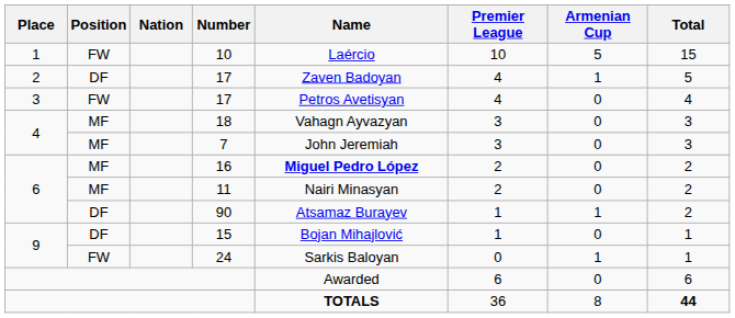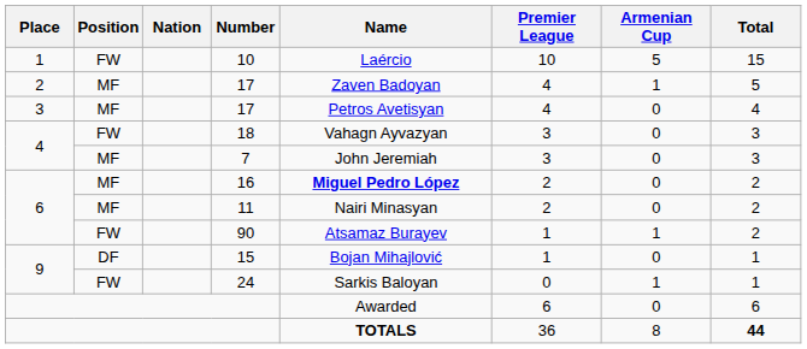 <table class="wikitable" style="font-size: 95%; text-align: center;">
 <tr>
 <th width=60>Place</th>
 <th width=60>Position</th>
 <th width=60>Nation</th>
 <th width=60>Number</th>
 <th width=200>Name</th>
 <th width=100><a href='#'>Premier League</a></th>
 <th width=100><a href='#'>Armenian Cup</a></th>
 <th width=80><strong>Total</strong></th>
 </tr>
 <tr>
 <td>1</td>
 <td>FW</td>
 <td></td>
 <td>10</td>
 <td><a href='#'>Laércio</a></td>
 <td>10</td>
 <td>5</td>
 <td>15</td>
 </tr>
 <tr>
 <td>2</td>
-<td>DF</td>
+<td>MF</td>
 <td></td>
 <td>17</td>
 <td><a href='#'>Zaven Badoyan</a></td>
 <td>4</td>
 <td>1</td>
 <td>5</td>
 </tr>
 <tr>
 <td>3</td>
-<td>FW</td>
+<td>MF</td>
 <td></td>
 <td>17</td>
 <td><a href='#'>Petros Avetisyan</a></td>
 <td>4</td>
 <td>0</td>
 <td>4</td>
 </tr>
 <tr>
 <td rowspan="2">4</td>
-<td>MF</td>
+<td>FW</td>
 <td></td>
 <td>18</td>
 <td>Vahagn Ayvazyan</td>
 <td>3</td>
 <td>0</td>
 <td>3</td>
 </tr>
 <tr>
 <td>MF</td>
 <td></td>
 <td>7</td>
 <td>John Jeremiah</td>
 <td>3</td>
 <td>0</td>
 <td>3</td>
 </tr>
 <tr>
 <td rowspan="3">6</td>
 <td>MF</td>
 <td></td>
 <td>16</td>
 <td><strong><a href='#'>Miguel Pedro López</a></strong></td>
 <td>2</td>
 <td>0</td>
 <td>2</td>
 </tr>
 <tr>
 <td>MF</td>
 <td></td>
 <td>11</td>
 <td>Nairi Minasyan</td>
 <td>2</td>
 <td>0</td>
 <td>2</td>
 </tr>
 <tr>
-<td>DF</td>
+<td>FW</td>
 <td></td>
 <td>90</td>
 <td><a href='#'>Atsamaz Burayev</a></td>
 <td>1</td>
 <td>1</td>
 <td>2</td>
 </tr>
 <tr>
 <td rowspan="2">9</td>
 <td>DF</td>
 <td></td>
 <td>15</td>
 <td><a href='#'>Bojan Mihajlović</a></td>
 <td>1</td>
 <td>0</td>
 <td>1</td>
 </tr>
 <tr>
 <td>FW</td>
 <td></td>
 <td>24</td>
 <td>Sarkis Baloyan</td>
 <td>0</td>
 <td>1</td>
 <td>1</td>
 </tr>
 <tr>
 <td colspan="4"></td>
 <td>Awarded</td>
 <td>6</td>
 <td>0</td>
 <td>6</td>
 </tr>
 <tr>
 <td colspan="4"></td>
 <td><strong>TOTALS</strong></td>
 <td>36</td>
 <td>8</td>
 <td><strong>44</strong></td>
 </tr>
 </table>
